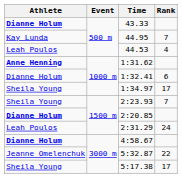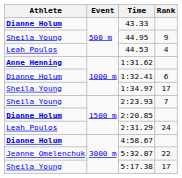 <table class=wikitable style=font-size:90%;text-align:center>
 <tr>
 <th>Athlete</th>
 <th>Event</th>
 <th>Time</th>
 <th>Rank</th>
 </tr>
 <tr>
 <td align=left><strong><a href='#'>Dianne Holum</a></strong></td>
 <td align=left rowspan=3><a href='#'>500 m</a></td>
 <td>43.33 </td>
 <td></td>
 </tr>
 <tr>
-<td align=left><a href='#'>Kay Lunda</a></td>
+<td align=left><a href='#'>Sheila Young</a></td>
 <td>44.95</td>
-<td>7</td>
+<td>9</td>
 </tr>
 <tr>
 <td align=left><a href='#'>Leah Poulos</a></td>
 <td>44.53</td>
 <td>4</td>
 </tr>
 <tr>
 <td align=left><strong><a href='#'>Anne Henning</a></strong></td>
 <td align=left rowspan=3><a href='#'>1000 m</a></td>
 <td>1:31.62</td>
 <td></td>
 </tr>
 <tr>
 <td align=left><a href='#'>Dianne Holum</a></td>
 <td>1:32.41</td>
 <td>6</td>
 </tr>
 <tr>
 <td align=left><a href='#'>Sheila Young</a></td>
 <td>1:34.97</td>
 <td>17</td>
 </tr>
 <tr>
 <td align=left><a href='#'>Sheila Young</a></td>
 <td align=left rowspan=3><a href='#'>1500 m</a></td>
 <td>2:23.93</td>
 <td>7</td>
 </tr>
 <tr>
 <td align=left><strong><a href='#'>Dianne Holum</a></strong></td>
 <td>2:20.85 </td>
 <td></td>
 </tr>
 <tr>
 <td align=left><a href='#'>Leah Poulos</a></td>
 <td>2:31.29</td>
 <td>24</td>
 </tr>
 <tr>
 <td align=left><strong><a href='#'>Dianne Holum</a></strong></td>
 <td align=left rowspan=3><a href='#'>3000 m</a></td>
 <td>4:58.67</td>
 <td></td>
 </tr>
 <tr>
 <td align=left><a href='#'>Jeanne Omelenchuk</a></td>
 <td>5:32.87</td>
 <td>22</td>
 </tr>
 <tr>
 <td align=left><a href='#'>Sheila Young</a></td>
 <td>5:17.38</td>
 <td>17</td>
 </tr>
 </table>
